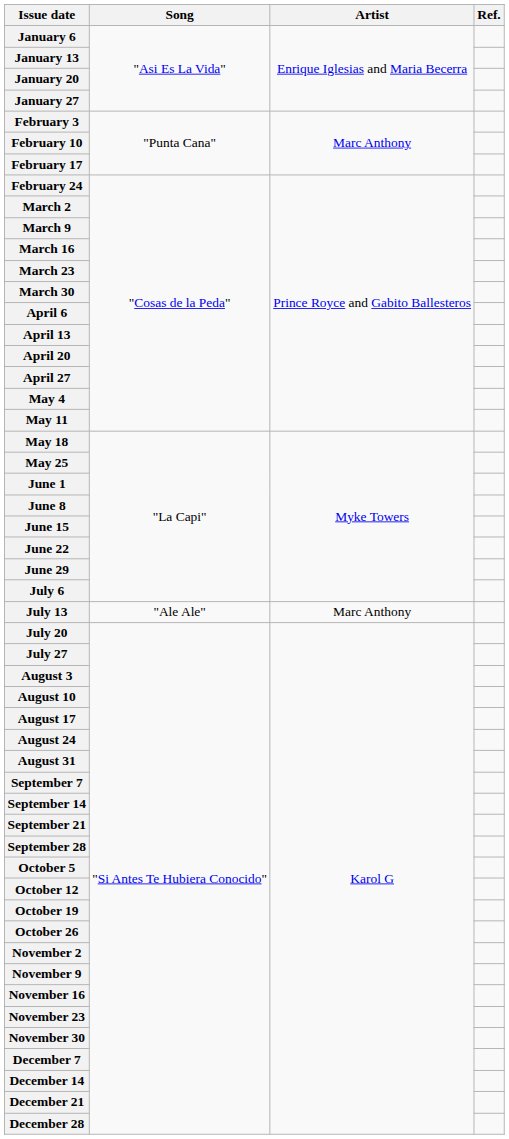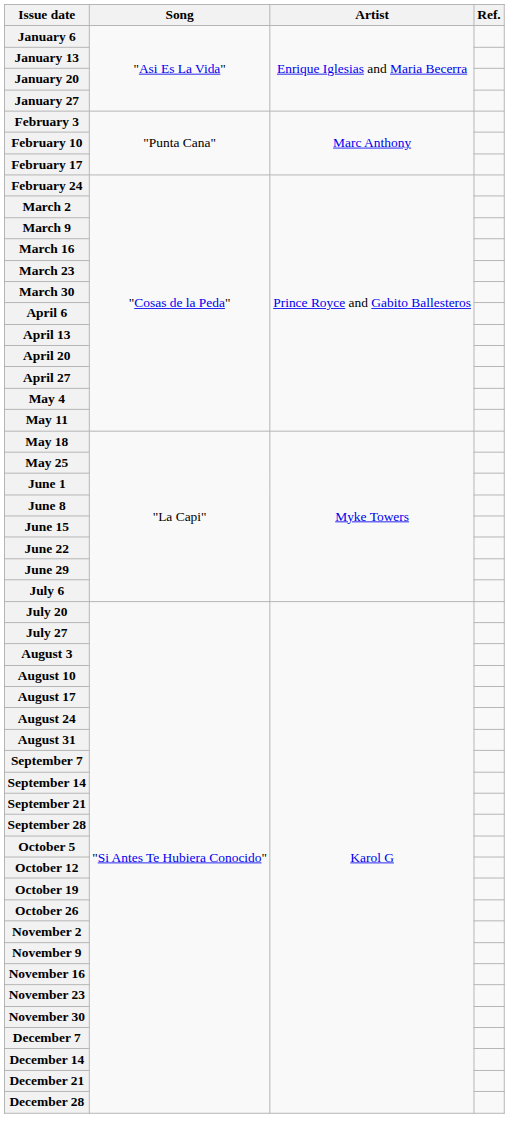 <table class="wikitable plainrowheaders" style="text-align: center;">
 <tr>
 <th>Issue date</th>
 <th>Song</th>
 <th>Artist</th>
 <th>Ref.</th>
 </tr>
 <tr>
 <th scope="row">January 6</th>
 <td rowspan=4>"<a href='#'>Asi Es La Vida</a>"</td>
 <td rowspan=4><a href='#'>Enrique Iglesias</a> and <a href='#'>Maria Becerra</a></td>
 <td></td>
 </tr>
 <tr>
 <th scope="row">January 13</th>
 <td></td>
 </tr>
 <tr>
 <th scope="row">January 20</th>
 <td></td>
 </tr>
 <tr>
 <th scope="row">January 27</th>
 <td></td>
 </tr>
 <tr>
 <th scope="row">February 3</th>
 <td rowspan=3>"Punta Cana"</td>
 <td rowspan=3><a href='#'>Marc Anthony</a></td>
 <td></td>
 </tr>
 <tr>
 <th scope="row">February 10</th>
 <td></td>
 </tr>
 <tr>
 <th scope="row">February 17</th>
 <td></td>
 </tr>
 <tr>
 <th scope="row">February 24</th>
 <td rowspan=12>"<a href='#'>Cosas de la Peda</a>"</td>
 <td rowspan=12><a href='#'>Prince Royce</a> and <a href='#'>Gabito Ballesteros</a></td>
 <td></td>
 </tr>
 <tr>
 <th scope="row">March 2</th>
 <td></td>
 </tr>
 <tr>
 <th scope="row">March 9</th>
 <td></td>
 </tr>
 <tr>
 <th scope="row">March 16</th>
 <td></td>
 </tr>
 <tr>
 <th scope="row">March 23</th>
 <td></td>
 </tr>
 <tr>
 <th scope="row">March 30</th>
 <td></td>
 </tr>
 <tr>
 <th scope="row">April 6</th>
 <td></td>
 </tr>
 <tr>
 <th scope="row">April 13</th>
 <td></td>
 </tr>
 <tr>
 <th scope="row">April 20</th>
 <td></td>
 </tr>
 <tr>
 <th scope="row">April 27</th>
 <td></td>
 </tr>
 <tr>
 <th scope="row">May 4</th>
 <td></td>
 </tr>
 <tr>
 <th scope="row">May 11</th>
 <td></td>
 </tr>
 <tr>
 <th scope="row">May 18</th>
 <td rowspan=8>"La Capi"</td>
 <td rowspan=8><a href='#'>Myke Towers</a></td>
 <td></td>
 </tr>
 <tr>
 <th scope="row">May 25</th>
 <td></td>
 </tr>
 <tr>
 <th scope="row">June 1</th>
 <td></td>
 </tr>
 <tr>
 <th scope="row">June 8</th>
 <td></td>
 </tr>
 <tr>
 <th scope="row">June 15</th>
 <td></td>
 </tr>
 <tr>
 <th scope="row">June 22</th>
 <td></td>
 </tr>
 <tr>
 <th scope="row">June 29</th>
 <td></td>
 </tr>
 <tr>
 <th scope="row">July 6</th>
 <td></td>
 </tr>
 <tr>
-<th scope="row">July 13</th>
-<td>"Ale Ale"</td>
-<td>Marc Anthony</td>
-<td></td>
-</tr>
-<tr>
 <th scope="row">July 20</th>
 <td rowspan=24>"<a href='#'>Si Antes Te Hubiera Conocido</a>"</td>
 <td rowspan=24><a href='#'>Karol G</a></td>
 <td></td>
 </tr>
 <tr>
 <th scope="row">July 27</th>
 <td></td>
 </tr>
 <tr>
 <th scope="row">August 3</th>
 <td></td>
 </tr>
 <tr>
 <th scope="row">August 10</th>
 <td></td>
 </tr>
 <tr>
 <th scope="row">August 17</th>
 <td></td>
 </tr>
 <tr>
 <th scope="row">August 24</th>
 <td></td>
 </tr>
 <tr>
 <th scope="row">August 31</th>
 <td></td>
 </tr>
 <tr>
 <th scope="row">September 7</th>
 <td></td>
 </tr>
 <tr>
 <th scope="row">September 14</th>
 <td></td>
 </tr>
 <tr>
 <th scope="row">September 21</th>
 <td></td>
 </tr>
 <tr>
 <th scope="row">September 28</th>
 <td></td>
 </tr>
 <tr>
 <th scope="row">October 5</th>
 <td></td>
 </tr>
 <tr>
 <th scope="row">October 12</th>
 <td></td>
 </tr>
 <tr>
 <th scope="row">October 19</th>
 <td></td>
 </tr>
 <tr>
 <th scope="row">October 26</th>
 <td></td>
 </tr>
 <tr>
 <th scope="row">November 2</th>
 <td></td>
 </tr>
 <tr>
 <th scope="row">November 9</th>
 <td></td>
 </tr>
 <tr>
 <th scope="row">November 16</th>
 <td></td>
 </tr>
 <tr>
 <th scope="row">November 23</th>
 <td></td>
 </tr>
 <tr>
 <th scope="row">November 30</th>
 <td></td>
 </tr>
 <tr>
 <th scope="row">December 7</th>
 <td></td>
 </tr>
 <tr>
 <th scope="row">December 14</th>
 <td></td>
 </tr>
 <tr>
 <th scope="row">December 21</th>
 <td></td>
 </tr>
 <tr>
 <th scope="row">December 28</th>
 <td></td>
 </tr>
 </table>
